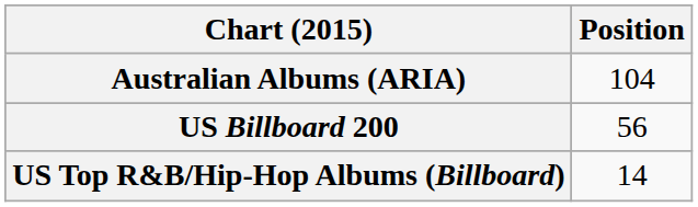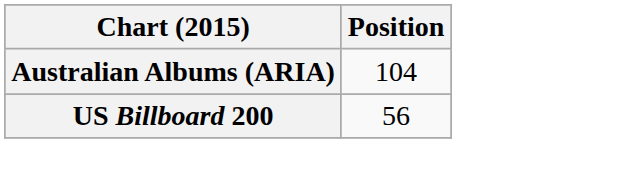 <table class="wikitable sortable plainrowheaders" style="text-align:center">
 <tr>
 <th scope="col">Chart (2015)</th>
 <th scope="col">Position</th>
 </tr>
 <tr>
 <th scope="row">Australian Albums (ARIA)</th>
 <td>104</td>
 </tr>
 <tr>
 <th scope="row">US <em>Billboard</em> 200</th>
 <td>56</td>
 </tr>
-<tr>
-<th scope="row">US Top R&B/Hip-Hop Albums (<em>Billboard</em>)</th>
-<td>14</td>
-</tr>
 </table>
